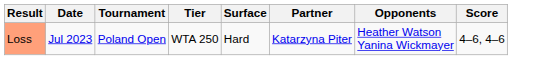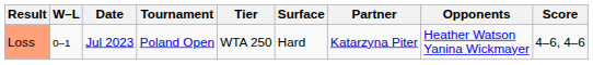 <table class="sortable wikitable">
 <tr>
 <th>Result</th>
+<th class="unsortable">W–L</th>
 <th>Date</th>
 <th>Tournament</th>
 <th>Tier</th>
 <th>Surface</th>
 <th>Partner</th>
 <th>Opponents</th>
 <th class="unsortable">Score</th>
 </tr>
 <tr>
 <td bgcolor=FFA07A>Loss</td>
+<td><small>0–1</small></td>
 <td><a href='#'>Jul 2023</a></td>
 <td><a href='#'>Poland Open</a></td>
 <td>WTA 250</td>
 <td>Hard</td>
 <td> <a href='#'>Katarzyna Piter</a></td>
 <td> <a href='#'>Heather Watson</a> <br>  <a href='#'>Yanina Wickmayer</a></td>
 <td>4–6, 4–6</td>
 </tr>
 </table>
